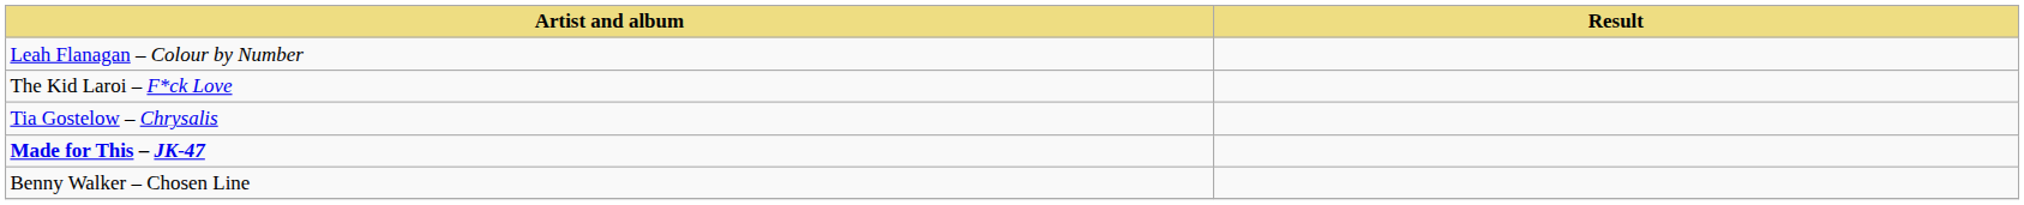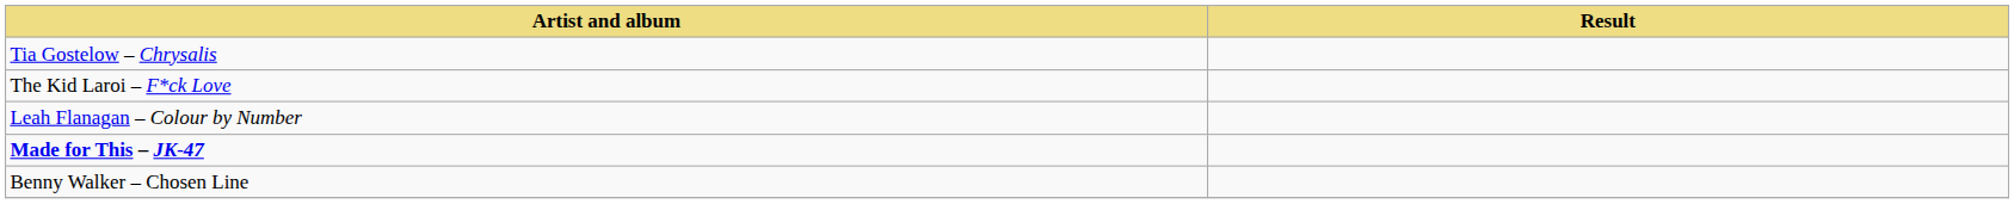 <table class="wikitable" width=100%>
 <tr>
 <th style="width:15%;background:#EEDD82;">Artist and album</th>
 <th style="width:10%;background:#EEDD82;">Result</th>
 </tr>
 <tr>
-<td><a href='#'>Leah Flanagan</a> – <em>Colour by Number</em></td>
+<td><a href='#'>Tia Gostelow</a> – <em><a href='#'>Chrysalis</a></em></td>
 <td></td>
 </tr>
 <tr>
 <td>The Kid Laroi – <em><a href='#'>F*ck Love</a></em></td>
 <td></td>
 </tr>
 <tr>
-<td><a href='#'>Tia Gostelow</a> – <em><a href='#'>Chrysalis</a></em></td>
+<td><a href='#'>Leah Flanagan</a> – <em>Colour by Number</em></td>
 <td></td>
 </tr>
 <tr>
 <td><strong><a href='#'>Made for This</a> – <em><a href='#'>JK-47</a><strong><em></td>
 <td></td>
 </tr>
 <tr>
 <td>Benny Walker – </em>Chosen Line<em></td>
 <td></td>
 </tr>
 <tr>
 </tr>
 </table>
